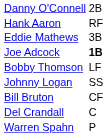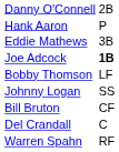 <table>
 <tr>
 <td><a href='#'>Danny O'Connell</a></td>
 <td>2B</td>
 </tr>
 <tr>
 <td><a href='#'>Hank Aaron</a></td>
-<td>RF</td>
+<td>P</td>
 </tr>
 <tr>
 <td><a href='#'>Eddie Mathews</a></td>
 <td>3B</td>
 </tr>
 <tr>
 <td><a href='#'>Joe Adcock</a></td>
 <td><strong>1B</strong></td>
 </tr>
 <tr>
 <td><a href='#'>Bobby Thomson</a></td>
 <td>LF</td>
 </tr>
 <tr>
 <td><a href='#'>Johnny Logan</a></td>
 <td>SS</td>
 </tr>
 <tr>
 <td><a href='#'>Bill Bruton</a></td>
 <td>CF</td>
 </tr>
 <tr>
 <td><a href='#'>Del Crandall</a></td>
 <td>C</td>
 </tr>
 <tr>
 <td><a href='#'>Warren Spahn</a></td>
-<td>P</td>
+<td>RF</td>
 </tr>
 <tr>
 </tr>
 </table>
